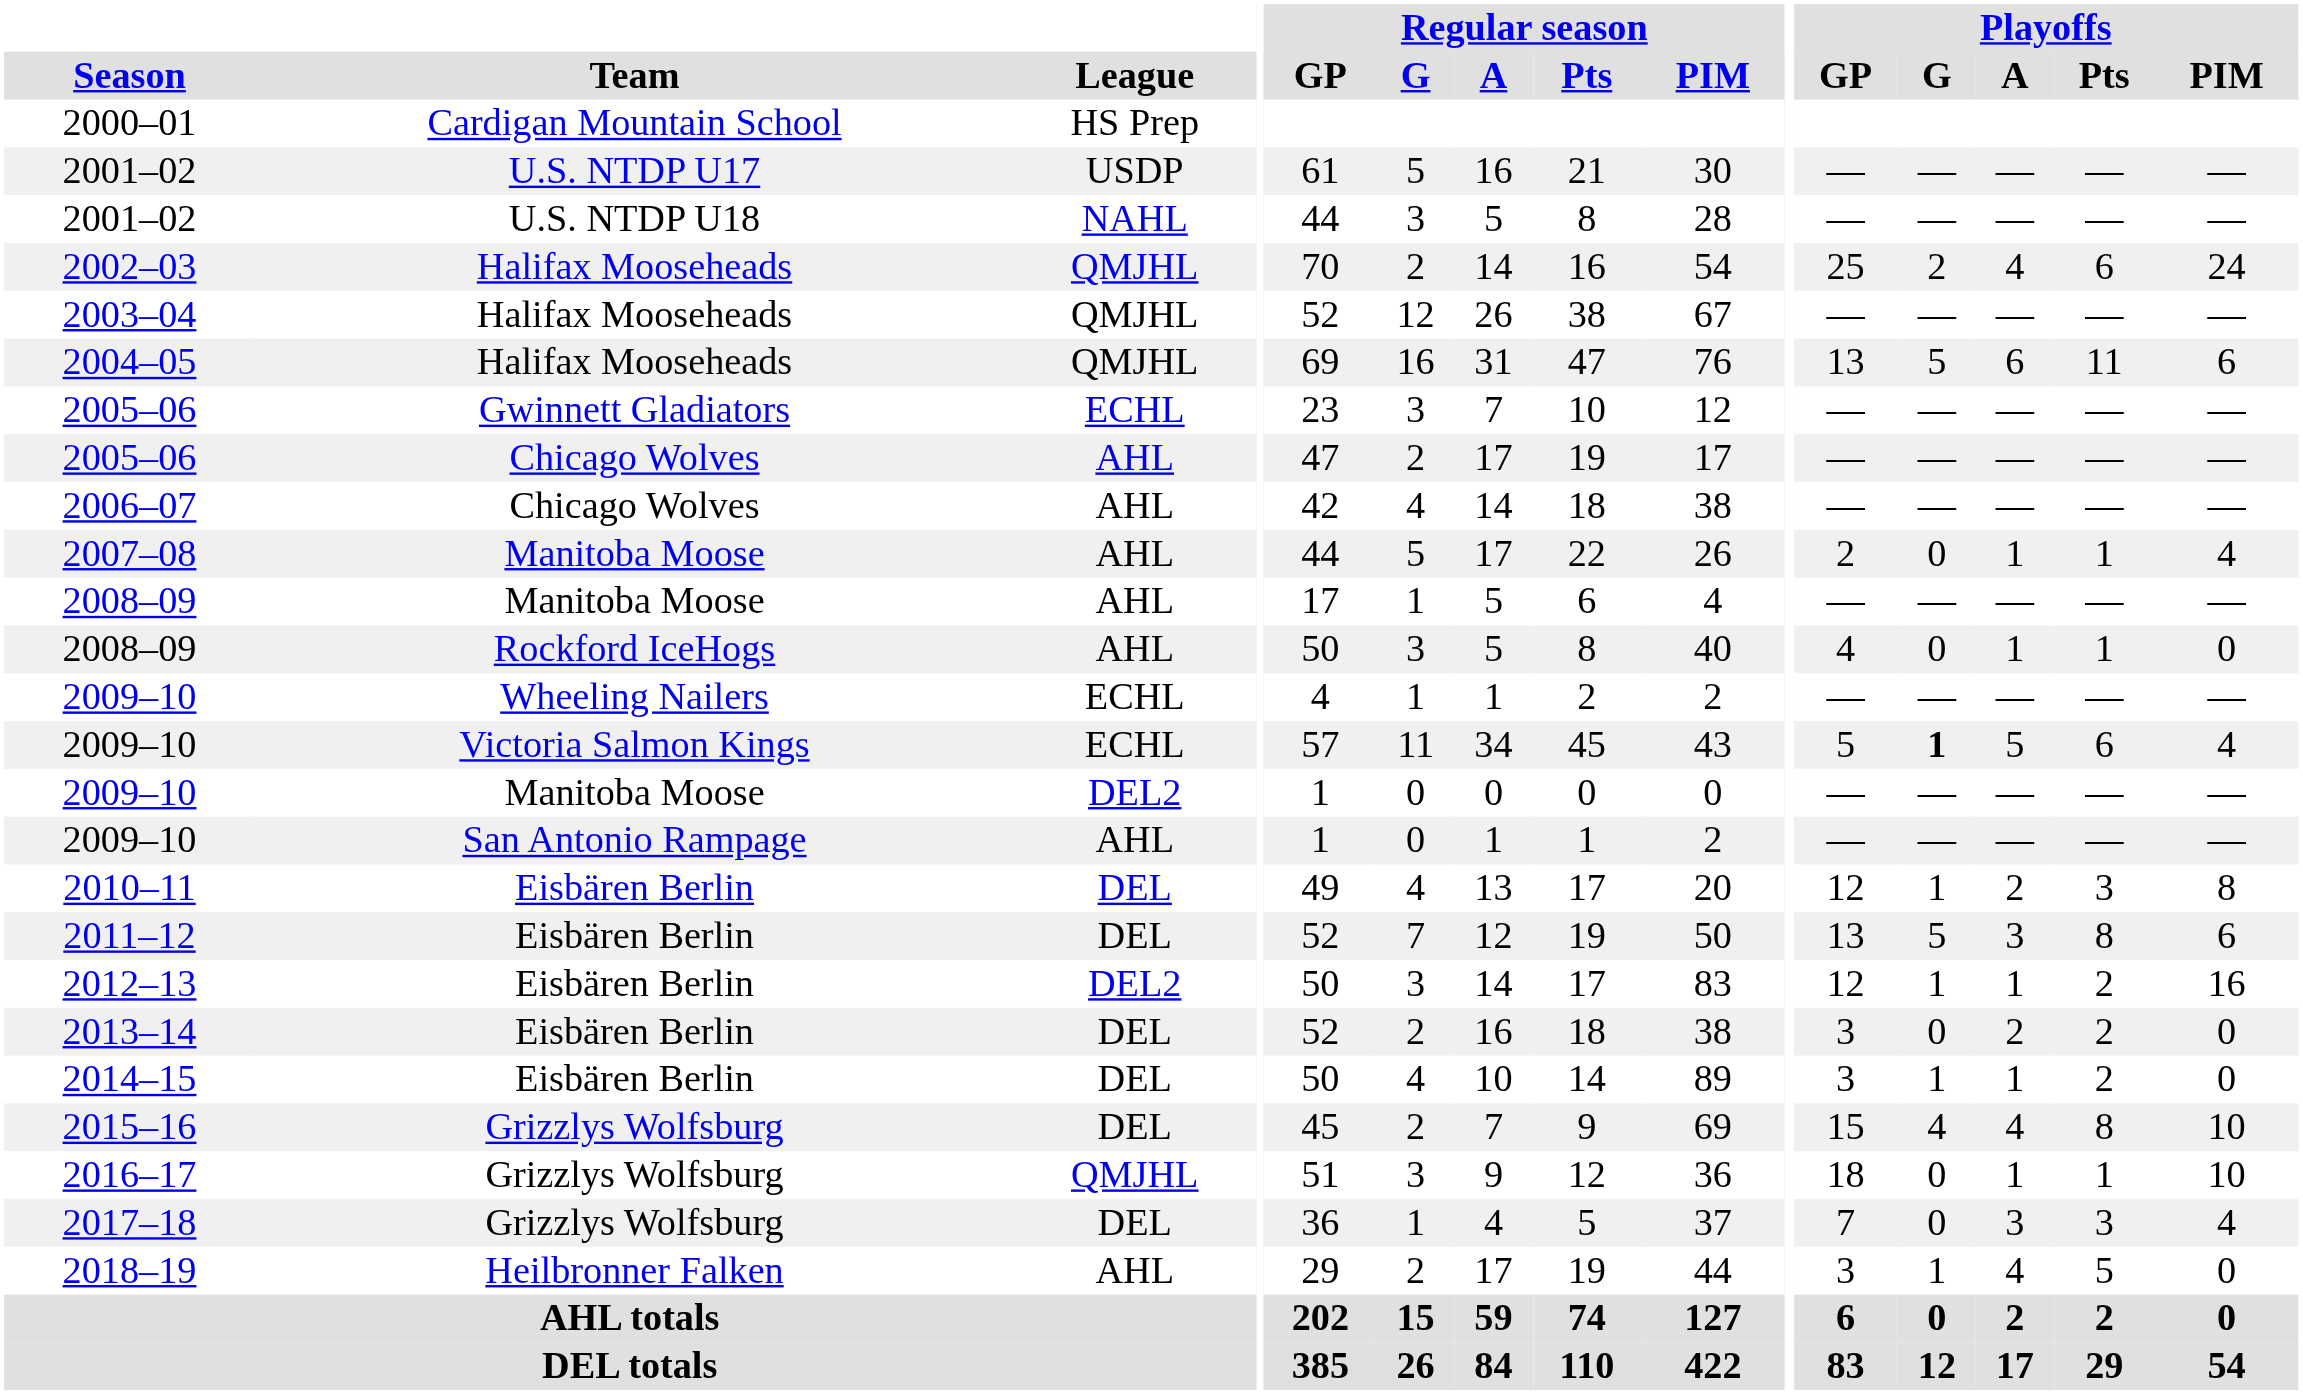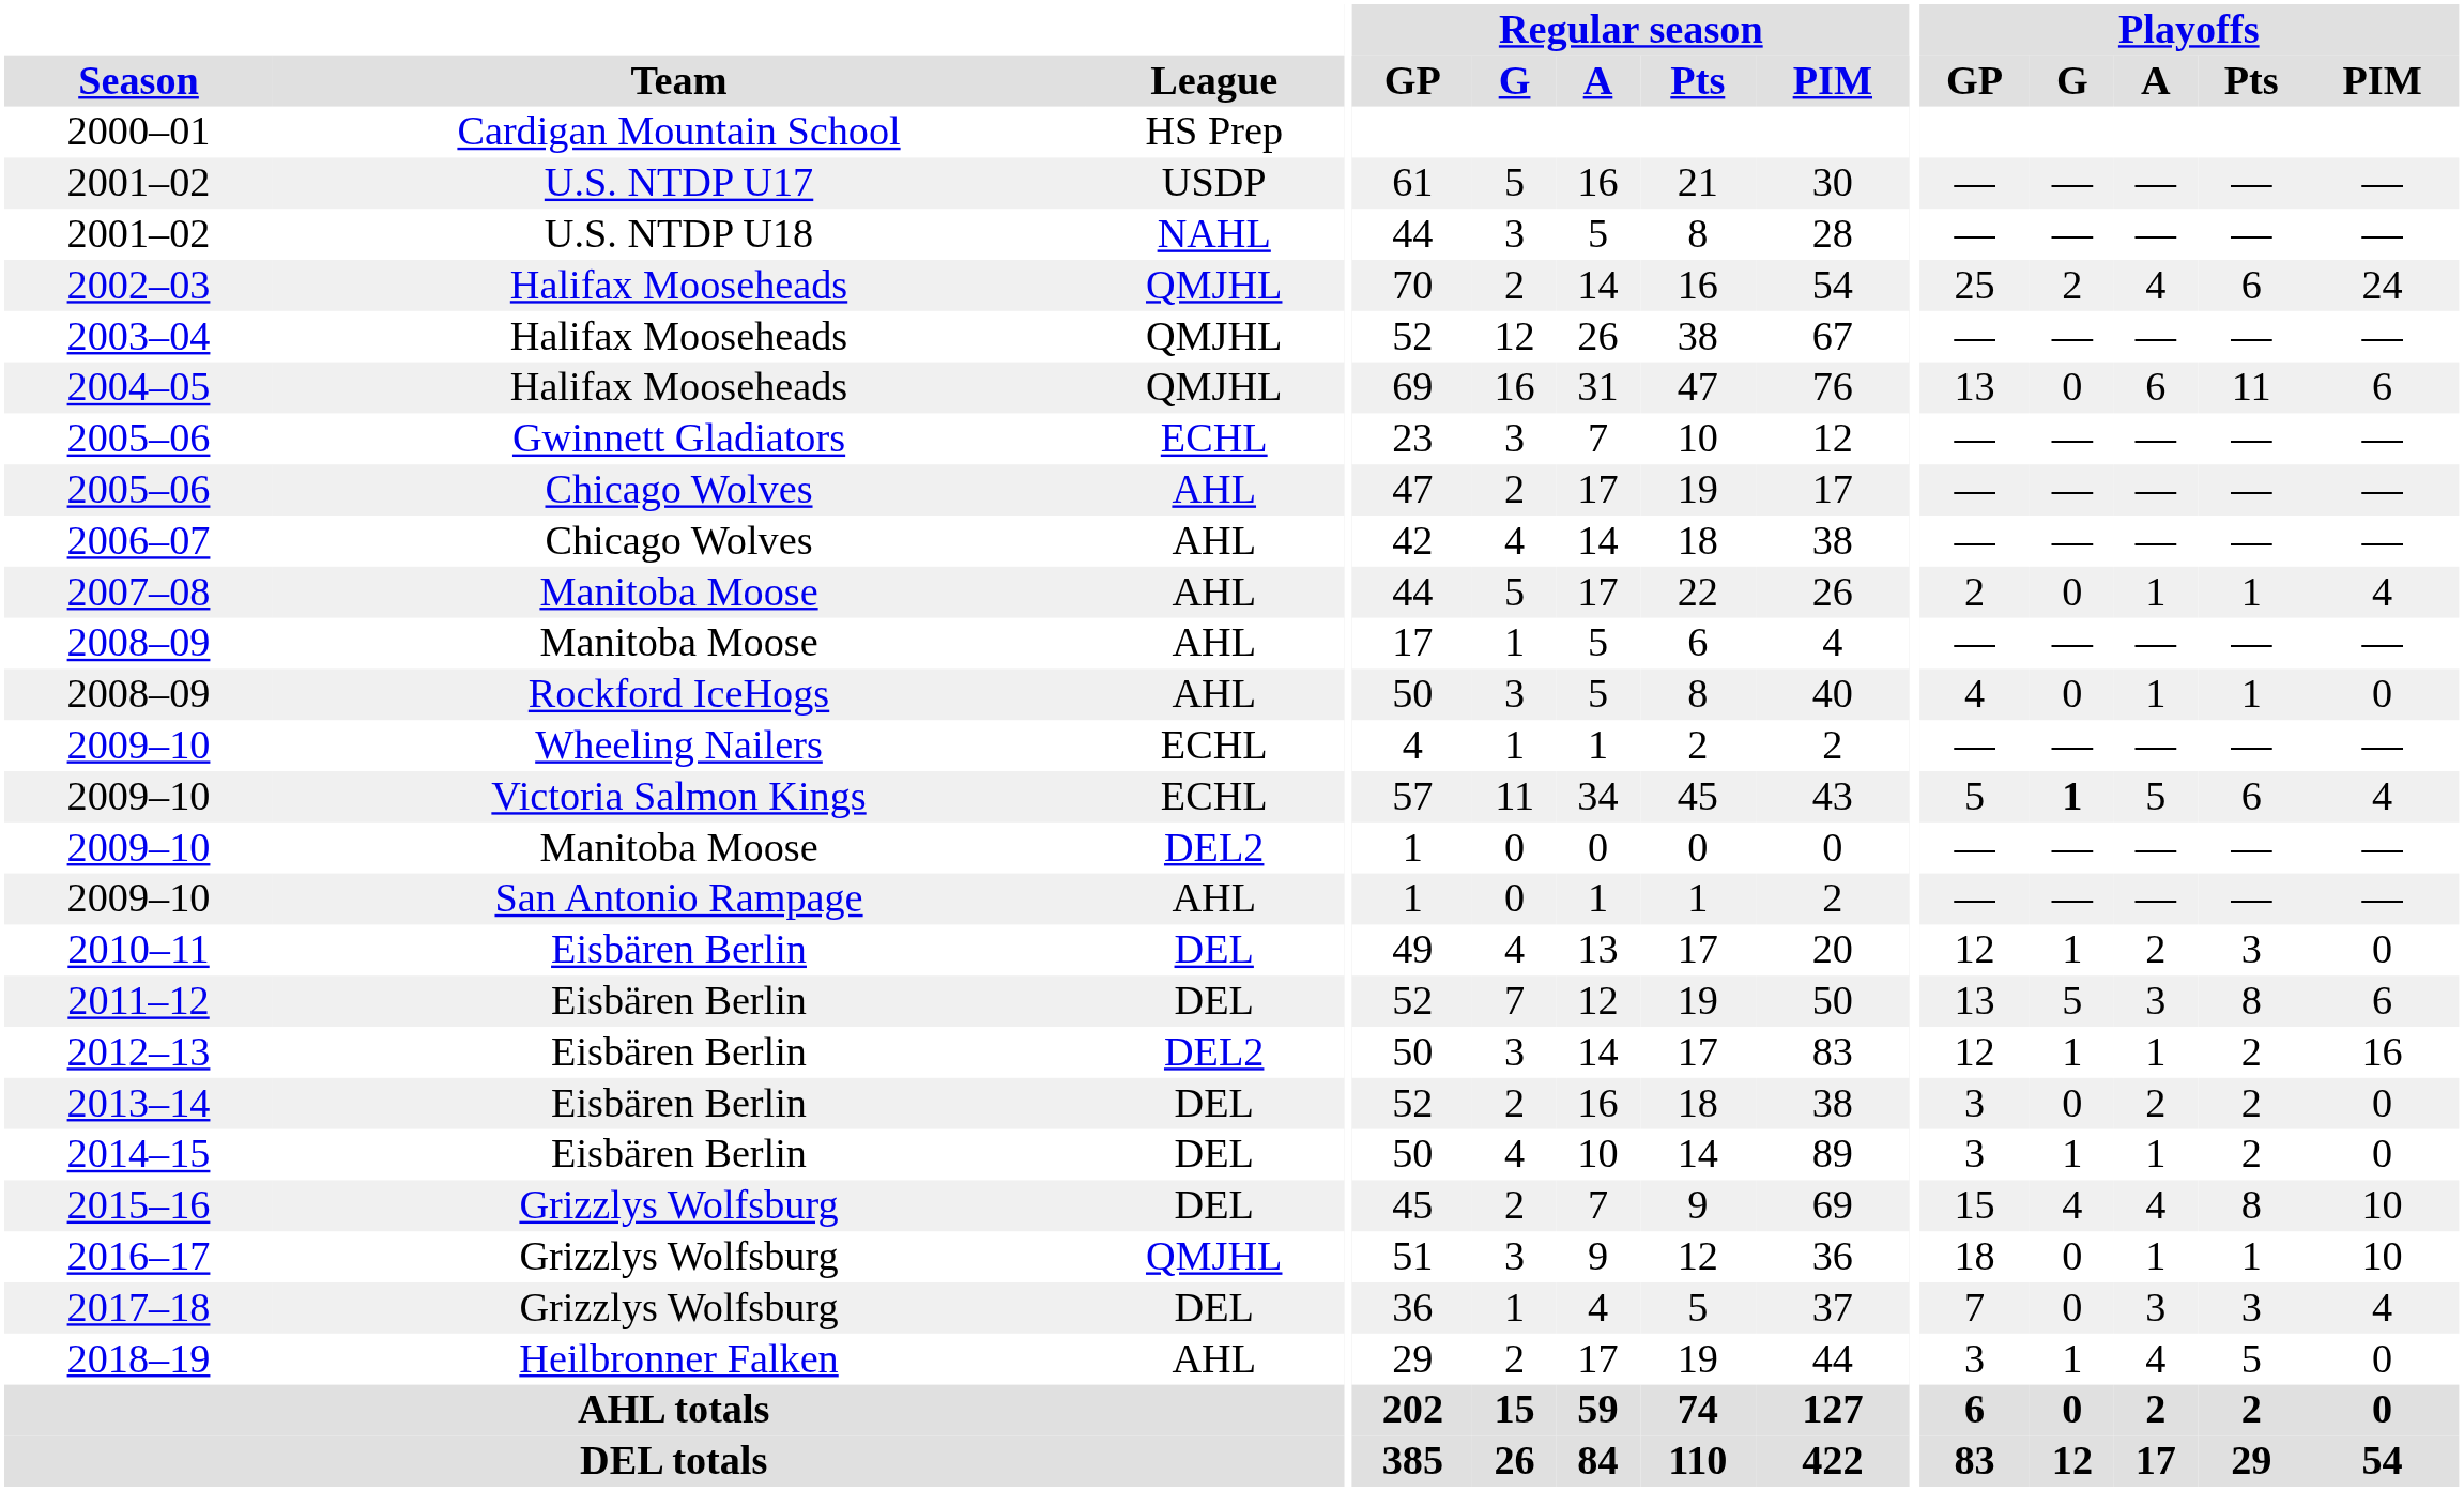 <table border="0" cellpadding="1" cellspacing="0" style="text-align:center; width:60em">
 <tr bgcolor="#e0e0e0">
 <th colspan="3"  bgcolor="#ffffff"></th>
 <th rowspan="99" bgcolor="#ffffff"></th>
 <th colspan="5"><a href='#'>Regular season</a></th>
 <th rowspan="99" bgcolor="#ffffff"></th>
 <th colspan="5"><a href='#'>Playoffs</a></th>
 </tr>
 <tr bgcolor="#e0e0e0">
 <th><a href='#'>Season</a></th>
 <th>Team</th>
 <th>League</th>
 <th>GP</th>
 <th><a href='#'>G</a></th>
 <th><a href='#'>A</a></th>
 <th><a href='#'>Pts</a></th>
 <th><a href='#'>PIM</a></th>
 <th>GP</th>
 <th>G</th>
 <th>A</th>
 <th>Pts</th>
 <th>PIM</th>
 </tr>
 <tr>
 <td>2000–01</td>
 <td><a href='#'>Cardigan Mountain School</a></td>
 <td>HS Prep</td>
 <td></td>
 <td></td>
 <td></td>
 <td></td>
 <td></td>
 <td></td>
 <td></td>
 <td></td>
 <td></td>
 <td></td>
 </tr>
 <tr bgcolor="#f0f0f0">
 <td>2001–02</td>
 <td><a href='#'>U.S. NTDP U17</a></td>
 <td>USDP</td>
 <td>61</td>
 <td>5</td>
 <td>16</td>
 <td>21</td>
 <td>30</td>
 <td>—</td>
 <td>—</td>
 <td>—</td>
 <td>—</td>
 <td>—</td>
 </tr>
 <tr>
 <td>2001–02</td>
 <td>U.S. NTDP U18</td>
 <td><a href='#'>NAHL</a></td>
 <td>44</td>
 <td>3</td>
 <td>5</td>
 <td>8</td>
 <td>28</td>
 <td>—</td>
 <td>—</td>
 <td>—</td>
 <td>—</td>
 <td>—</td>
 </tr>
 <tr bgcolor="#f0f0f0">
 <td><a href='#'>2002–03</a></td>
 <td><a href='#'>Halifax Mooseheads</a></td>
 <td><a href='#'>QMJHL</a></td>
 <td>70</td>
 <td>2</td>
 <td>14</td>
 <td>16</td>
 <td>54</td>
 <td>25</td>
 <td>2</td>
 <td>4</td>
 <td>6</td>
 <td>24</td>
 </tr>
 <tr>
 <td><a href='#'>2003–04</a></td>
 <td>Halifax Mooseheads</td>
 <td>QMJHL</td>
 <td>52</td>
 <td>12</td>
 <td>26</td>
 <td>38</td>
 <td>67</td>
 <td>—</td>
 <td>—</td>
 <td>—</td>
 <td>—</td>
 <td>—</td>
 </tr>
 <tr bgcolor="#f0f0f0">
 <td><a href='#'>2004–05</a></td>
 <td>Halifax Mooseheads</td>
 <td>QMJHL</td>
 <td>69</td>
 <td>16</td>
 <td>31</td>
 <td>47</td>
 <td>76</td>
 <td>13</td>
-<td>5</td>
+<td>0</td>
 <td>6</td>
 <td>11</td>
 <td>6</td>
 </tr>
 <tr>
 <td><a href='#'>2005–06</a></td>
 <td><a href='#'>Gwinnett Gladiators</a></td>
 <td><a href='#'>ECHL</a></td>
 <td>23</td>
 <td>3</td>
 <td>7</td>
 <td>10</td>
 <td>12</td>
 <td>—</td>
 <td>—</td>
 <td>—</td>
 <td>—</td>
 <td>—</td>
 </tr>
 <tr bgcolor="#f0f0f0">
 <td><a href='#'>2005–06</a></td>
 <td><a href='#'>Chicago Wolves</a></td>
 <td><a href='#'>AHL</a></td>
 <td>47</td>
 <td>2</td>
 <td>17</td>
 <td>19</td>
 <td>17</td>
 <td>—</td>
 <td>—</td>
 <td>—</td>
 <td>—</td>
 <td>—</td>
 </tr>
 <tr>
 <td><a href='#'>2006–07</a></td>
 <td>Chicago Wolves</td>
 <td>AHL</td>
 <td>42</td>
 <td>4</td>
 <td>14</td>
 <td>18</td>
 <td>38</td>
 <td>—</td>
 <td>—</td>
 <td>—</td>
 <td>—</td>
 <td>—</td>
 </tr>
 <tr bgcolor="#f0f0f0">
 <td><a href='#'>2007–08</a></td>
 <td><a href='#'>Manitoba Moose</a></td>
 <td>AHL</td>
 <td>44</td>
 <td>5</td>
 <td>17</td>
 <td>22</td>
 <td>26</td>
 <td>2</td>
 <td>0</td>
 <td>1</td>
 <td>1</td>
 <td>4</td>
 </tr>
 <tr>
 <td><a href='#'>2008–09</a></td>
 <td>Manitoba Moose</td>
 <td>AHL</td>
 <td>17</td>
 <td>1</td>
 <td>5</td>
 <td>6</td>
 <td>4</td>
 <td>—</td>
 <td>—</td>
 <td>—</td>
 <td>—</td>
 <td>—</td>
 </tr>
 <tr bgcolor="#f0f0f0">
 <td>2008–09</td>
 <td><a href='#'>Rockford IceHogs</a></td>
 <td>AHL</td>
 <td>50</td>
 <td>3</td>
 <td>5</td>
 <td>8</td>
 <td>40</td>
 <td>4</td>
 <td>0</td>
 <td>1</td>
 <td>1</td>
 <td>0</td>
 </tr>
 <tr>
 <td><a href='#'>2009–10</a></td>
 <td><a href='#'>Wheeling Nailers</a></td>
 <td>ECHL</td>
 <td>4</td>
 <td>1</td>
 <td>1</td>
 <td>2</td>
 <td>2</td>
 <td>—</td>
 <td>—</td>
 <td>—</td>
 <td>—</td>
 <td>—</td>
 </tr>
 <tr bgcolor="#f0f0f0">
 <td>2009–10</td>
 <td><a href='#'>Victoria Salmon Kings</a></td>
 <td>ECHL</td>
 <td>57</td>
 <td>11</td>
 <td>34</td>
 <td>45</td>
 <td>43</td>
 <td>5</td>
 <td><strong>1</strong></td>
 <td>5</td>
 <td>6</td>
 <td>4</td>
 </tr>
 <tr>
 <td><a href='#'>2009–10</a></td>
 <td>Manitoba Moose</td>
 <td><a href='#'>DEL2</a></td>
 <td>1</td>
 <td>0</td>
 <td>0</td>
 <td>0</td>
 <td>0</td>
 <td>—</td>
 <td>—</td>
 <td>—</td>
 <td>—</td>
 <td>—</td>
 </tr>
 <tr bgcolor="#f0f0f0">
 <td>2009–10</td>
 <td><a href='#'>San Antonio Rampage</a></td>
 <td>AHL</td>
 <td>1</td>
 <td>0</td>
 <td>1</td>
 <td>1</td>
 <td>2</td>
 <td>—</td>
 <td>—</td>
 <td>—</td>
 <td>—</td>
 <td>—</td>
 </tr>
 <tr>
 <td><a href='#'>2010–11</a></td>
 <td><a href='#'>Eisbären Berlin</a></td>
 <td><a href='#'>DEL</a></td>
 <td>49</td>
 <td>4</td>
 <td>13</td>
 <td>17</td>
 <td>20</td>
 <td>12</td>
 <td>1</td>
 <td>2</td>
 <td>3</td>
-<td>8</td>
+<td>0</td>
 </tr>
 <tr bgcolor="#f0f0f0">
 <td><a href='#'>2011–12</a></td>
 <td>Eisbären Berlin</td>
 <td>DEL</td>
 <td>52</td>
 <td>7</td>
 <td>12</td>
 <td>19</td>
 <td>50</td>
 <td>13</td>
 <td>5</td>
 <td>3</td>
 <td>8</td>
 <td>6</td>
 </tr>
 <tr>
 <td><a href='#'>2012–13</a></td>
 <td>Eisbären Berlin</td>
 <td><a href='#'>DEL2</a></td>
 <td>50</td>
 <td>3</td>
 <td>14</td>
 <td>17</td>
 <td>83</td>
 <td>12</td>
 <td>1</td>
 <td>1</td>
 <td>2</td>
 <td>16</td>
 </tr>
 <tr bgcolor="#f0f0f0">
 <td><a href='#'>2013–14</a></td>
 <td>Eisbären Berlin</td>
 <td>DEL</td>
 <td>52</td>
 <td>2</td>
 <td>16</td>
 <td>18</td>
 <td>38</td>
 <td>3</td>
 <td>0</td>
 <td>2</td>
 <td>2</td>
 <td>0</td>
 </tr>
 <tr>
 <td><a href='#'>2014–15</a></td>
 <td>Eisbären Berlin</td>
 <td>DEL</td>
 <td>50</td>
 <td>4</td>
 <td>10</td>
 <td>14</td>
 <td>89</td>
 <td>3</td>
 <td>1</td>
 <td>1</td>
 <td>2</td>
 <td>0</td>
 </tr>
 <tr bgcolor="#f0f0f0">
 <td><a href='#'>2015–16</a></td>
 <td><a href='#'>Grizzlys Wolfsburg</a></td>
 <td>DEL</td>
 <td>45</td>
 <td>2</td>
 <td>7</td>
 <td>9</td>
 <td>69</td>
 <td>15</td>
 <td>4</td>
 <td>4</td>
 <td>8</td>
 <td>10</td>
 </tr>
 <tr>
 <td><a href='#'>2016–17</a></td>
 <td>Grizzlys Wolfsburg</td>
 <td><a href='#'>QMJHL</a></td>
 <td>51</td>
 <td>3</td>
 <td>9</td>
 <td>12</td>
 <td>36</td>
 <td>18</td>
 <td>0</td>
 <td>1</td>
 <td>1</td>
 <td>10</td>
 </tr>
 <tr bgcolor="#f0f0f0">
 <td><a href='#'>2017–18</a></td>
 <td>Grizzlys Wolfsburg</td>
 <td>DEL</td>
 <td>36</td>
 <td>1</td>
 <td>4</td>
 <td>5</td>
 <td>37</td>
 <td>7</td>
 <td>0</td>
 <td>3</td>
 <td>3</td>
 <td>4</td>
 </tr>
 <tr>
 <td><a href='#'>2018–19</a></td>
 <td><a href='#'>Heilbronner Falken</a></td>
 <td>AHL</td>
 <td>29</td>
 <td>2</td>
 <td>17</td>
 <td>19</td>
 <td>44</td>
 <td>3</td>
 <td>1</td>
 <td>4</td>
 <td>5</td>
 <td>0</td>
 </tr>
 <tr bgcolor="#e0e0e0">
 <th colspan="3">AHL totals</th>
 <th>202</th>
 <th>15</th>
 <th>59</th>
 <th>74</th>
 <th>127</th>
 <th>6</th>
 <th>0</th>
 <th>2</th>
 <th>2</th>
 <th>0</th>
 </tr>
 <tr bgcolor="#e0e0e0">
 <th colspan="3">DEL totals</th>
 <th>385</th>
 <th>26</th>
 <th>84</th>
 <th>110</th>
 <th>422</th>
 <th>83</th>
 <th>12</th>
 <th>17</th>
 <th>29</th>
 <th>54</th>
 </tr>
 </table>
